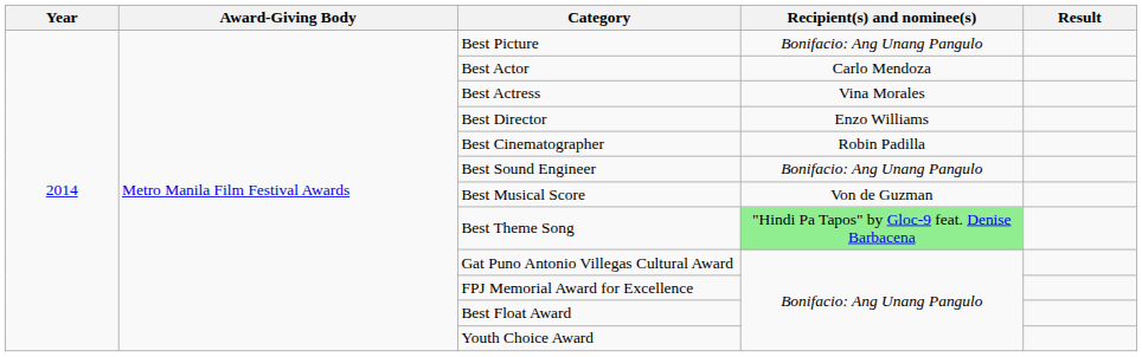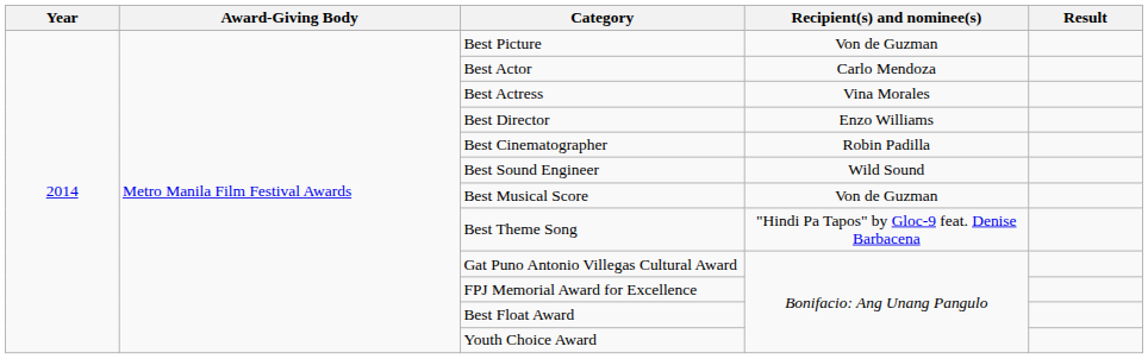 <table | width="90%" class="wikitable sortable">
 <tr>
 <th width="10%">Year</th>
 <th width="30%">Award-Giving Body</th>
 <th width="25%">Category</th>
 <th width="25%">Recipient(s) and nominee(s)</th>
 <th width="10%">Result</th>
 </tr>
 <tr>
 <td rowspan="12" align="center"><a href='#'>2014</a></td>
 <td rowspan="12" align="left"><a href='#'>Metro Manila Film Festival Awards</a></td>
 <td align="left">Best Picture</td>
-<td align="center"><em>Bonifacio: Ang Unang Pangulo</em></td>
+<td align=center>Von de Guzman</td>
 <td></td>
 </tr>
 <tr>
 <td>Best Actor</td>
 <td align=center>Carlo Mendoza</td>
 <td></td>
 </tr>
 <tr>
 <td>Best Actress</td>
 <td align=center>Vina Morales</td>
 <td></td>
 </tr>
 <tr>
 <td>Best Director</td>
 <td align=center>Enzo Williams</td>
 <td></td>
 </tr>
 <tr>
 <td>Best Cinematographer</td>
 <td align=center>Robin Padilla</td>
 <td></td>
 </tr>
 <tr>
 <td>Best Sound Engineer</td>
-<td align="center"><em>Bonifacio: Ang Unang Pangulo</em></td>
+<td align=center>Wild Sound</td>
 <td></td>
 </tr>
 <tr>
 <td>Best Musical Score</td>
 <td align=center>Von de Guzman</td>
 <td></td>
 </tr>
 <tr>
 <td>Best Theme Song</td>
-<td align=center style="background: lightgreen;">"Hindi Pa Tapos" by <a href='#'>Gloc-9</a> feat. <a href='#'>Denise Barbacena</a></td>
+<td align=center>"Hindi Pa Tapos" by <a href='#'>Gloc-9</a> feat. <a href='#'>Denise Barbacena</a></td>
 <td></td>
 </tr>
 <tr>
 <td>Gat Puno Antonio Villegas Cultural Award</td>
 <td align=center rowspan="4"><em>Bonifacio: Ang Unang Pangulo</em></td>
 <td></td>
 </tr>
 <tr>
 <td>FPJ Memorial Award for Excellence</td>
 <td></td>
 </tr>
 <tr>
 <td>Best Float Award</td>
 <td></td>
 </tr>
 <tr>
 <td>Youth Choice Award</td>
 <td></td>
 </tr>
 </table>
